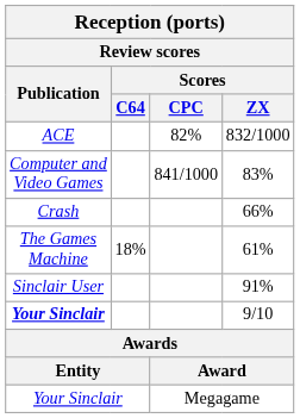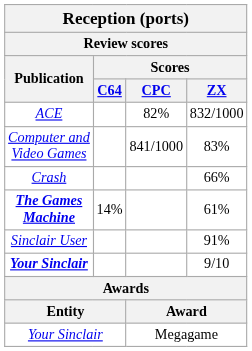 <table class="wikitable collapsible" style="float: right; font-size: 80%; text-align: center; margin: 1em; margin-top: 0; padding: 0; background: transparent" cellpadding=0 cellspacing=0>
 <tr>
 <th colspan=4 style="font-size: 120%">Reception (ports)</th>
 </tr>
 <tr>
 <th colspan=4>Review scores</th>
 </tr>
 <tr>
 <th rowspan=2>Publication</th>
 <th colspan=3 style="text-align: center">Scores</th>
 </tr>
 <tr>
 <th><a href='#'>C64</a></th>
 <th><a href='#'>CPC</a></th>
 <th><a href='#'>ZX</a></th>
 </tr>
 <tr>
 <td><em><a href='#'>ACE</a></em></td>
 <td></td>
 <td>82%</td>
 <td>832/1000</td>
 </tr>
 <tr>
 <td><em><a href='#'>Computer and<br>Video Games</a></em></td>
 <td></td>
 <td>841/1000</td>
 <td>83%</td>
 </tr>
 <tr>
 <td><em><a href='#'>Crash</a></em></td>
 <td></td>
 <td></td>
 <td>66%</td>
 </tr>
 <tr>
-<td><em><a href='#'>The Games<br>Machine</a></em></td>
-<td>18%</td>
+<td><strong><em><a href='#'>The Games<br>Machine</a></em></strong></td>
+<td>14%</td>
 <td></td>
 <td>61%</td>
 </tr>
 <tr>
 <td><em><a href='#'>Sinclair User</a></em></td>
 <td></td>
 <td></td>
 <td>91%</td>
 </tr>
 <tr>
 <td><strong><em><a href='#'>Your Sinclair</a></em></strong></td>
 <td></td>
 <td></td>
 <td>9/10</td>
 </tr>
 <tr>
 <th colspan=4>Awards</th>
 </tr>
 <tr>
 <th colspan=2>Entity</th>
 <th colspan=2>Award</th>
 </tr>
 <tr>
 <td colspan=2><em><a href='#'>Your Sinclair</a></em></td>
 <td colspan=2>Megagame</td>
 </tr>
 </table>
